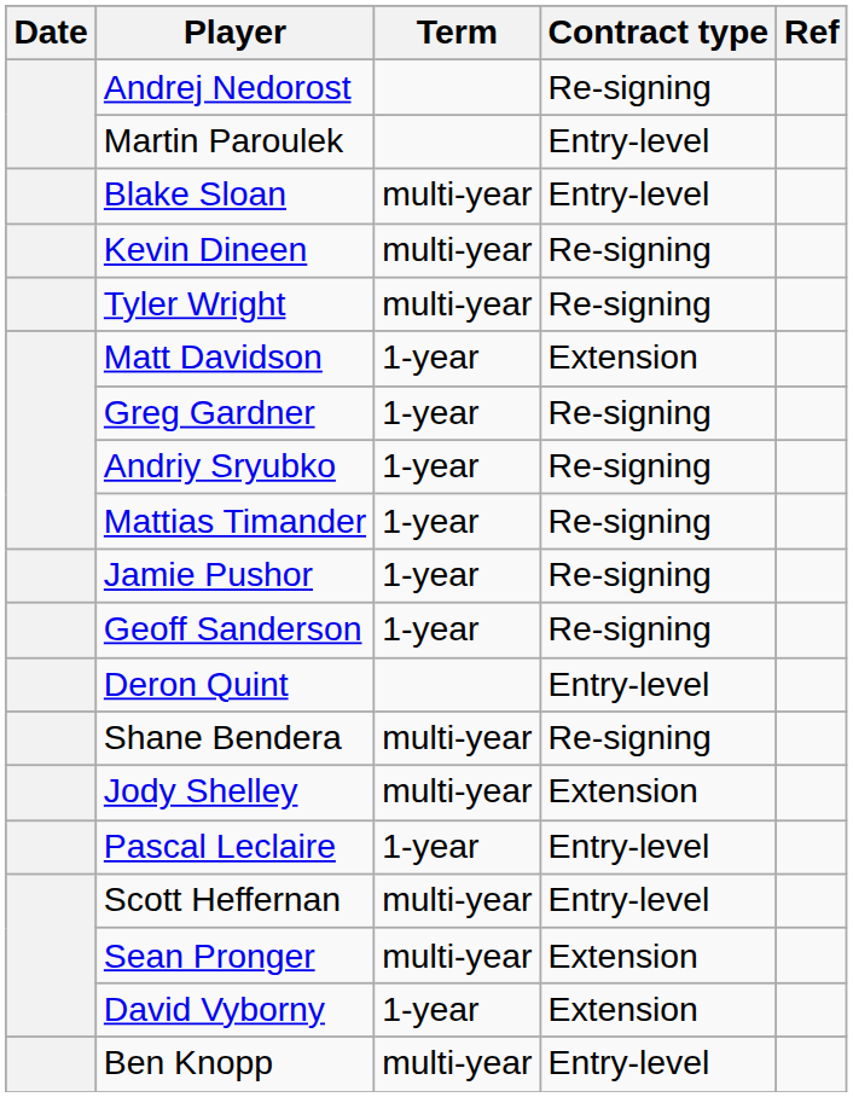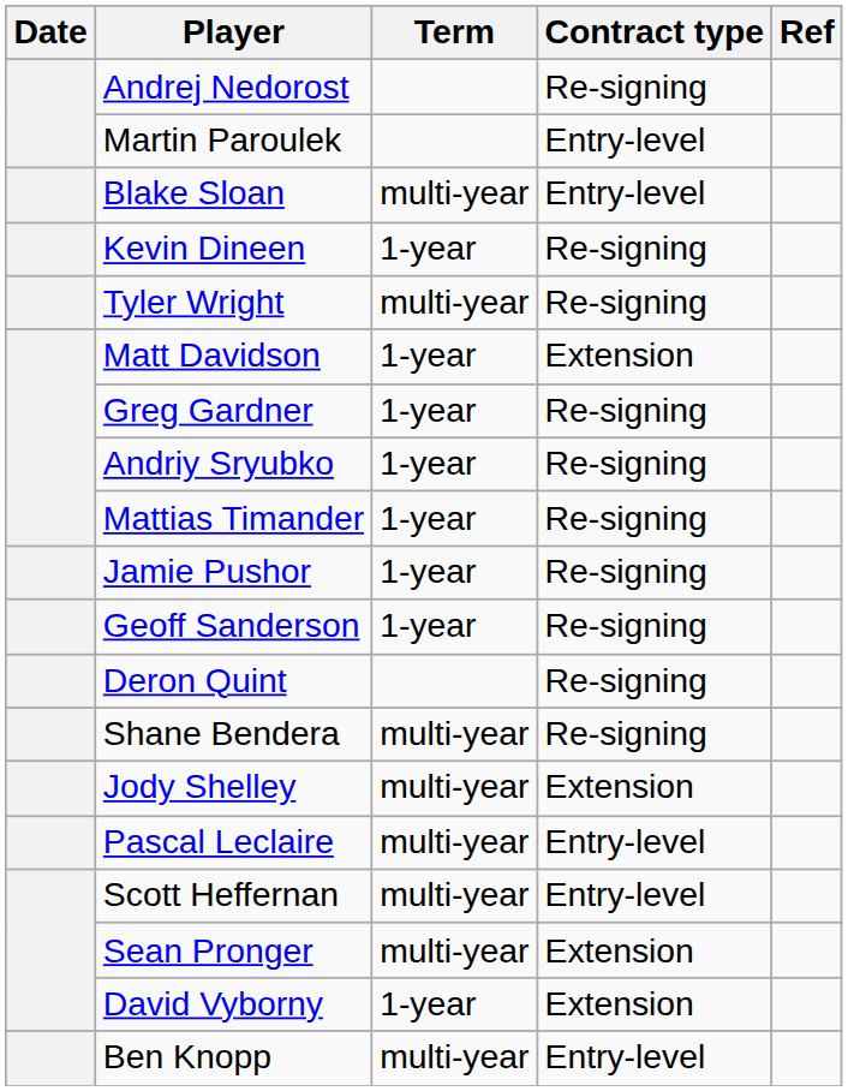 <table class="wikitable plainrowheaders">
 <tr style="background:#ddd; text-align:center;">
 <th>Date</th>
 <th>Player</th>
 <th>Term</th>
 <th>Contract type</th>
 <th>Ref</th>
 </tr>
 <tr>
 <th scope="row" rowspan=2></th>
 <td><a href='#'>Andrej Nedorost</a></td>
 <td></td>
 <td>Re-signing</td>
 <td></td>
 </tr>
 <tr>
 <td>Martin Paroulek</td>
 <td></td>
 <td>Entry-level</td>
 <td></td>
 </tr>
 <tr>
 <th scope="row"></th>
 <td><a href='#'>Blake Sloan</a></td>
 <td>multi-year</td>
 <td>Entry-level</td>
 <td></td>
 </tr>
 <tr>
 <th scope="row"></th>
 <td><a href='#'>Kevin Dineen</a></td>
-<td>multi-year</td>
+<td>1-year</td>
 <td>Re-signing</td>
 <td></td>
 </tr>
 <tr>
 <th scope="row"></th>
 <td><a href='#'>Tyler Wright</a></td>
 <td>multi-year</td>
 <td>Re-signing</td>
 <td></td>
 </tr>
 <tr>
 <th scope="row" rowspan=4></th>
 <td><a href='#'>Matt Davidson</a></td>
 <td>1-year</td>
 <td>Extension</td>
 <td></td>
 </tr>
 <tr>
 <td><a href='#'>Greg Gardner</a></td>
 <td>1-year</td>
 <td>Re-signing</td>
 <td></td>
 </tr>
 <tr>
 <td><a href='#'>Andriy Sryubko</a></td>
 <td>1-year</td>
 <td>Re-signing</td>
 <td></td>
 </tr>
 <tr>
 <td><a href='#'>Mattias Timander</a></td>
 <td>1-year</td>
 <td>Re-signing</td>
 <td></td>
 </tr>
 <tr>
 <th scope="row"></th>
 <td><a href='#'>Jamie Pushor</a></td>
 <td>1-year</td>
 <td>Re-signing</td>
 <td></td>
 </tr>
 <tr>
 <th scope="row"></th>
 <td><a href='#'>Geoff Sanderson</a></td>
 <td>1-year</td>
 <td>Re-signing</td>
 <td></td>
 </tr>
 <tr>
 <th scope="row"></th>
 <td><a href='#'>Deron Quint</a></td>
 <td></td>
-<td>Entry-level</td>
+<td>Re-signing</td>
 <td></td>
 </tr>
 <tr>
 <th scope="row"></th>
 <td>Shane Bendera</td>
 <td>multi-year</td>
 <td>Re-signing</td>
 <td></td>
 </tr>
 <tr>
 <th scope="row"></th>
 <td><a href='#'>Jody Shelley</a></td>
 <td>multi-year</td>
 <td>Extension</td>
 <td></td>
 </tr>
 <tr>
 <th scope="row"></th>
 <td><a href='#'>Pascal Leclaire</a></td>
-<td>1-year</td>
+<td>multi-year</td>
 <td>Entry-level</td>
 <td></td>
 </tr>
 <tr>
 <th scope="row" rowspan=3></th>
 <td>Scott Heffernan</td>
 <td>multi-year</td>
 <td>Entry-level</td>
 <td></td>
 </tr>
 <tr>
 <td><a href='#'>Sean Pronger</a></td>
 <td>multi-year</td>
 <td>Extension</td>
 <td></td>
 </tr>
 <tr>
 <td><a href='#'>David Vyborny</a></td>
 <td>1-year</td>
 <td>Extension</td>
 <td></td>
 </tr>
 <tr>
 <th scope="row"></th>
 <td>Ben Knopp</td>
 <td>multi-year</td>
 <td>Entry-level</td>
 <td></td>
 </tr>
 </table>
